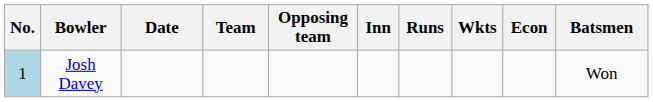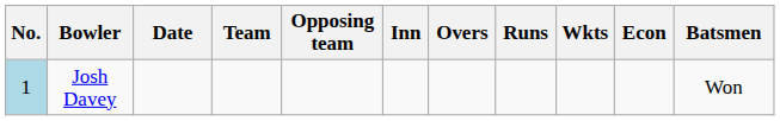 <table class="wikitable sortable" style="font-size: 100%">
 <tr align=center>
 <th scope="col" width="38">No.</th>
 <th scope="col" width="145">Bowler</th>
 <th scope="col" width="220">Date</th>
 <th scope="col" width="120">Team</th>
 <th scope="col" width="120">Opposing team</th>
 <th scope="col" width="60">Inn</th>
+<th scope="col" width="82">Overs</th>
 <th scope="col" width="70">Runs</th>
 <th scope="col" width="60">Wkts</th>
 <th scope="col" width="70">Econ</th>
 <th scope="col" width="160" class="unsortable">Batsmen</th>
 </tr>
 <tr align=center>
 <td scope="row" style="background: lightblue;">1</td>
 <td><a href='#'>Josh Davey</a></td>
 <td></td>
 <td></td>
 <td></td>
 <td></td>
 <td></td>
 <td></td>
 <td></td>
+<td></td>
 <td>Won</td>
 </tr>
 </table>
